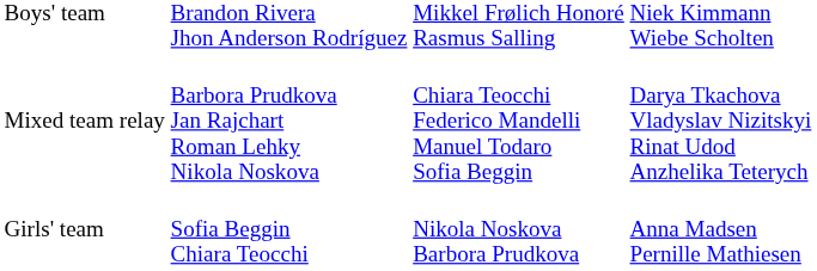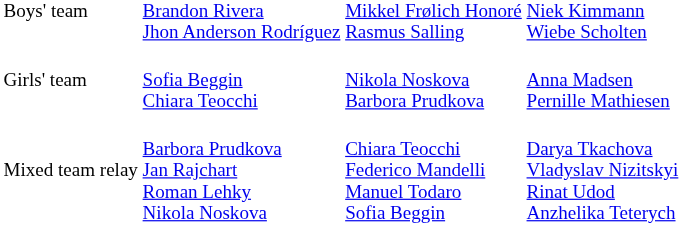 <table>
 <tr>
 <td>Boys' team<br></td>
 <td><br><a href='#'>Brandon Rivera</a><br><a href='#'>Jhon Anderson Rodríguez</a></td>
 <td><br><a href='#'>Mikkel Frølich Honoré</a><br><a href='#'>Rasmus Salling</a></td>
 <td><br><a href='#'>Niek Kimmann</a><br><a href='#'>Wiebe Scholten</a></td>
 </tr>
 <tr>
+<td>Girls' team<br></td>
+<td><br><a href='#'>Sofia Beggin</a><br><a href='#'>Chiara Teocchi</a></td>
+<td><br><a href='#'>Nikola Noskova</a><br><a href='#'>Barbora Prudkova</a></td>
+<td><br><a href='#'>Anna Madsen</a><br><a href='#'>Pernille Mathiesen</a></td>
+</tr>
+<tr>
 <td>Mixed team relay<br></td>
 <td><br><a href='#'>Barbora Prudkova</a><br><a href='#'>Jan Rajchart</a><br><a href='#'>Roman Lehky</a><br><a href='#'>Nikola Noskova</a></td>
 <td><br><a href='#'>Chiara Teocchi</a><br><a href='#'>Federico Mandelli</a><br><a href='#'>Manuel Todaro</a><br><a href='#'>Sofia Beggin</a></td>
 <td><br><a href='#'>Darya Tkachova</a><br><a href='#'>Vladyslav Nizitskyi</a><br><a href='#'>Rinat Udod</a><br><a href='#'>Anzhelika Teterych</a></td>
 </tr>
-<tr>
-<td>Girls' team<br></td>
-<td><br><a href='#'>Sofia Beggin</a><br><a href='#'>Chiara Teocchi</a></td>
-<td><br><a href='#'>Nikola Noskova</a><br><a href='#'>Barbora Prudkova</a></td>
-<td><br><a href='#'>Anna Madsen</a><br><a href='#'>Pernille Mathiesen</a></td>
-</tr>
 </table>
